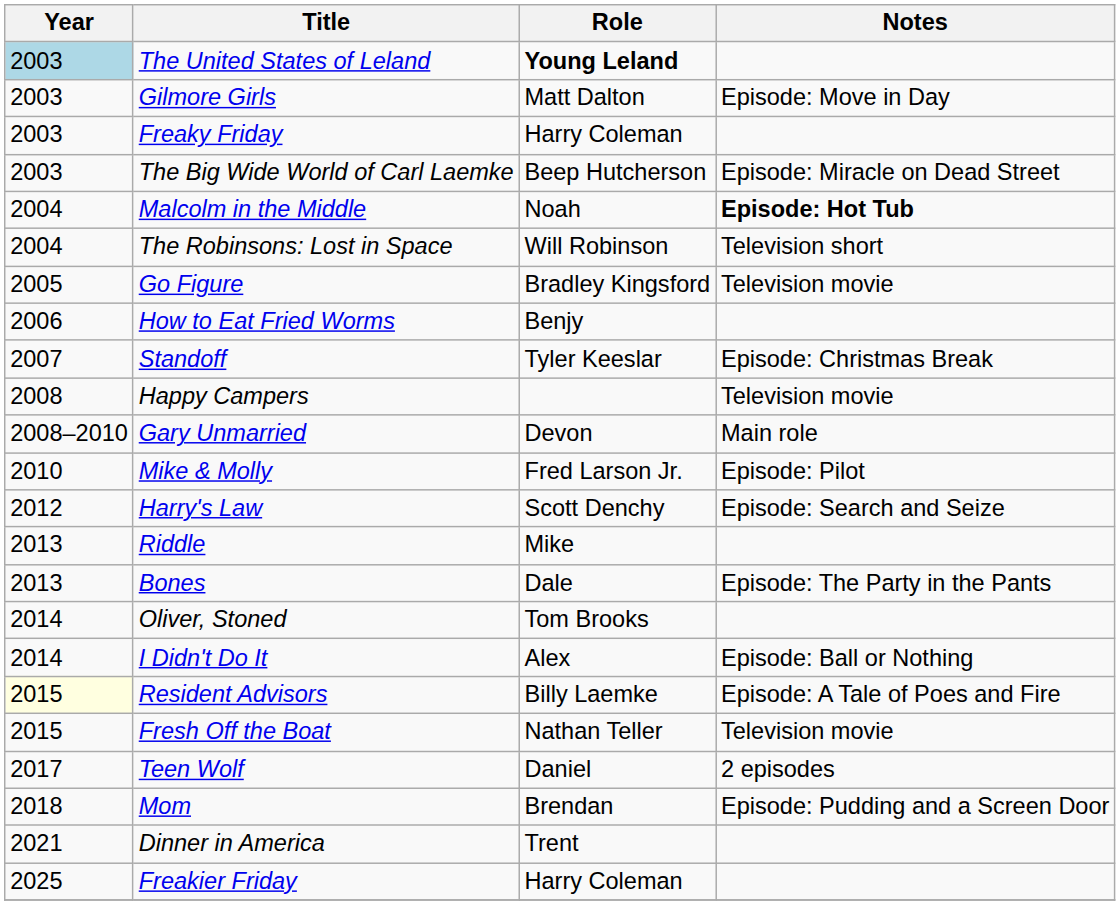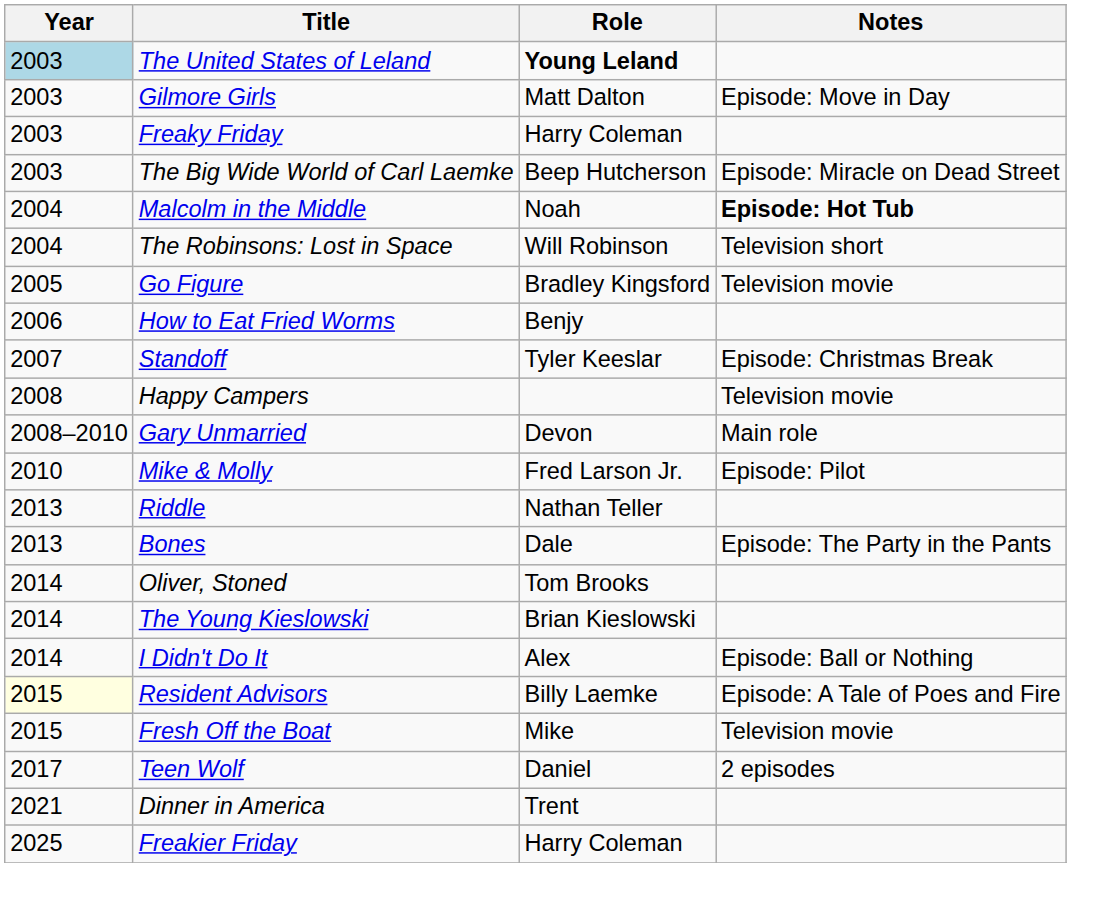 <table class="wikitable sortable">
 <tr>
 <th>Year</th>
 <th>Title</th>
 <th>Role</th>
 <th>Notes</th>
 </tr>
 <tr>
 <td style="background: lightblue;">2003</td>
 <td><em><a href='#'>The United States of Leland</a></em></td>
 <td><strong>Young Leland</strong></td>
 <td></td>
 </tr>
 <tr>
 <td>2003</td>
 <td><em><a href='#'>Gilmore Girls</a></em></td>
 <td>Matt Dalton</td>
 <td>Episode: Move in Day</td>
 </tr>
 <tr>
 <td>2003</td>
 <td><em><a href='#'>Freaky Friday</a></em></td>
 <td>Harry Coleman</td>
 <td></td>
 </tr>
 <tr>
 <td>2003</td>
 <td><em>The Big Wide World of Carl Laemke</em></td>
 <td>Beep Hutcherson</td>
 <td>Episode: Miracle on Dead Street</td>
 </tr>
 <tr>
 <td>2004</td>
 <td><em><a href='#'>Malcolm in the Middle</a></em></td>
 <td>Noah</td>
 <td><strong>Episode: Hot Tub</strong></td>
 </tr>
 <tr>
 <td>2004</td>
 <td><em>The Robinsons: Lost in Space</em></td>
 <td>Will Robinson</td>
 <td>Television short</td>
 </tr>
 <tr>
 <td>2005</td>
 <td><em><a href='#'>Go Figure</a></em></td>
 <td>Bradley Kingsford</td>
 <td>Television movie</td>
 </tr>
 <tr>
 <td>2006</td>
 <td><em><a href='#'>How to Eat Fried Worms</a></em></td>
 <td>Benjy</td>
 <td></td>
 </tr>
 <tr>
 <td>2007</td>
 <td><em><a href='#'>Standoff</a></em></td>
 <td>Tyler Keeslar</td>
 <td>Episode: Christmas Break</td>
 </tr>
 <tr>
 <td>2008</td>
 <td><em>Happy Campers</em></td>
 <td></td>
 <td>Television movie</td>
 </tr>
 <tr>
 <td>2008–2010</td>
 <td><em><a href='#'>Gary Unmarried</a></em></td>
 <td>Devon</td>
 <td>Main role</td>
 </tr>
 <tr>
 <td>2010</td>
 <td><em><a href='#'>Mike & Molly</a></em></td>
 <td>Fred Larson Jr.</td>
 <td>Episode: Pilot</td>
 </tr>
 <tr>
-<td>2012</td>
-<td><em><a href='#'>Harry's Law</a></em></td>
-<td>Scott Denchy</td>
-<td>Episode: Search and Seize</td>
-</tr>
-<tr>
 <td>2013</td>
 <td><em><a href='#'>Riddle</a></em></td>
-<td>Mike</td>
+<td>Nathan Teller</td>
 <td></td>
 </tr>
 <tr>
 <td>2013</td>
 <td><em><a href='#'>Bones</a></em></td>
 <td>Dale</td>
 <td>Episode: The Party in the Pants</td>
 </tr>
 <tr>
 <td>2014</td>
 <td><em>Oliver, Stoned</em></td>
 <td>Tom Brooks</td>
+<td></td>
+</tr>
+<tr>
+<td>2014</td>
+<td><em><a href='#'>The Young Kieslowski</a></em></td>
+<td>Brian Kieslowski</td>
 <td></td>
 </tr>
 <tr>
 <td>2014</td>
 <td><em><a href='#'>I Didn't Do It</a></em></td>
 <td>Alex</td>
 <td>Episode: Ball or Nothing</td>
 </tr>
 <tr>
 <td style="background: lightyellow;">2015</td>
 <td><em><a href='#'>Resident Advisors</a></em></td>
 <td>Billy Laemke</td>
 <td>Episode: A Tale of Poes and Fire</td>
 </tr>
 <tr>
 <td>2015</td>
 <td><em><a href='#'>Fresh Off the Boat</a></em></td>
-<td>Nathan Teller</td>
+<td>Mike</td>
 <td>Television movie</td>
 </tr>
 <tr>
 <td>2017</td>
 <td><em><a href='#'>Teen Wolf</a></em></td>
 <td>Daniel</td>
 <td>2 episodes</td>
-</tr>
-<tr>
-<td>2018</td>
-<td><em><a href='#'>Mom</a></em></td>
-<td>Brendan</td>
-<td>Episode: Pudding and a Screen Door</td>
 </tr>
 <tr>
 <td>2021</td>
 <td><em>Dinner in America</em></td>
 <td>Trent</td>
 <td></td>
 </tr>
 <tr>
 <td>2025</td>
 <td><em><a href='#'>Freakier Friday</a></em></td>
 <td>Harry Coleman</td>
 <td></td>
 </tr>
 <tr>
 </tr>
 </table>
